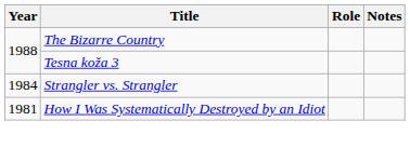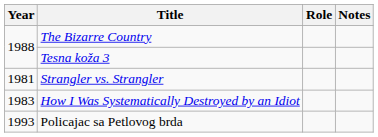 <table class="wikitable sortable">
 <tr>
 <th>Year</th>
 <th>Title</th>
 <th>Role</th>
 <th class="unsortable">Notes</th>
 </tr>
 <tr>
 <td rowspan=2>1988</td>
 <td><em><a href='#'>The Bizarre Country</a></em></td>
 <td></td>
 <td></td>
 </tr>
 <tr>
 <td><em><a href='#'>Tesna koža 3</a></em></td>
 <td></td>
 <td></td>
 </tr>
 <tr>
-<td>1984</td>
+<td>1981</td>
 <td><em><a href='#'>Strangler vs. Strangler</a></em></td>
 <td></td>
 <td></td>
 </tr>
 <tr>
-<td>1981</td>
+<td>1983</td>
 <td><em><a href='#'>How I Was Systematically Destroyed by an Idiot</a></em></td>
 <td></td>
 <td></td>
 </tr>
+<tr>
+<td>1993</td>
+<td>Policajac sa Petlovog brda</td>
+<td></td>
+<td></td>
+</tr>
 </table>
